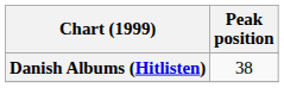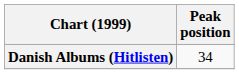 <table class="wikitable sortable plainrowheaders" style="text-align:center">
 <tr>
 <th scope="col">Chart (1999)</th>
 <th scope="col">Peak<br> position</th>
 </tr>
 <tr>
 </tr>
 <tr>
 </tr>
 <tr>
 </tr>
 <tr>
 </tr>
 <tr>
 <th scope="row">Danish Albums (<a href='#'>Hitlisten</a>)</th>
-<td align="center">38</td>
+<td align="center">34</td>
 </tr>
 <tr>
 </tr>
 <tr>
 </tr>
 <tr>
 </tr>
 <tr>
 </tr>
 <tr>
 </tr>
 <tr>
 </tr>
 <tr>
 </tr>
 <tr>
 </tr>
 <tr>
 </tr>
 <tr>
 </tr>
 <tr>
 </tr>
 <tr>
 </tr>
 </table>
